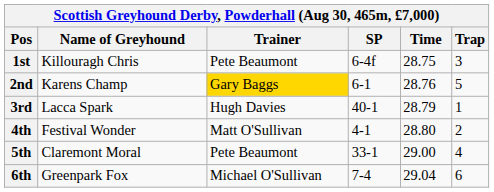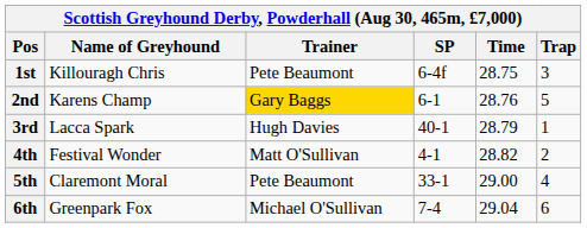 <table class="wikitable">
 <tr>
 <th colspan="6"><a href='#'>Scottish Greyhound Derby</a>, <a href='#'>Powderhall</a> (Aug 30, 465m, £7,000)</th>
 </tr>
 <tr>
 <th width=30>Pos</th>
 <th width=180>Name of Greyhound</th>
 <th width=150>Trainer</th>
 <th width=50>SP</th>
 <th width=50>Time</th>
 <th width=30>Trap</th>
 </tr>
 <tr>
 <th>1st</th>
 <td>Killouragh Chris</td>
 <td>Pete Beaumont</td>
 <td>6-4f</td>
 <td>28.75</td>
 <td>3</td>
 </tr>
 <tr>
 <th>2nd</th>
 <td>Karens Champ</td>
 <td style="background: gold;">Gary Baggs</td>
 <td>6-1</td>
 <td>28.76</td>
 <td>5</td>
 </tr>
 <tr>
 <th>3rd</th>
 <td>Lacca Spark</td>
 <td>Hugh Davies</td>
 <td>40-1</td>
 <td>28.79</td>
 <td>1</td>
 </tr>
 <tr>
 <th>4th</th>
 <td>Festival Wonder</td>
 <td>Matt O'Sullivan</td>
 <td>4-1</td>
-<td>28.80</td>
+<td>28.82</td>
 <td>2</td>
 </tr>
 <tr>
 <th>5th</th>
 <td>Claremont Moral</td>
 <td>Pete Beaumont</td>
 <td>33-1</td>
 <td>29.00</td>
 <td>4</td>
 </tr>
 <tr>
 <th>6th</th>
 <td>Greenpark Fox</td>
 <td>Michael O'Sullivan</td>
 <td>7-4</td>
 <td>29.04</td>
 <td>6</td>
 </tr>
 </table>
